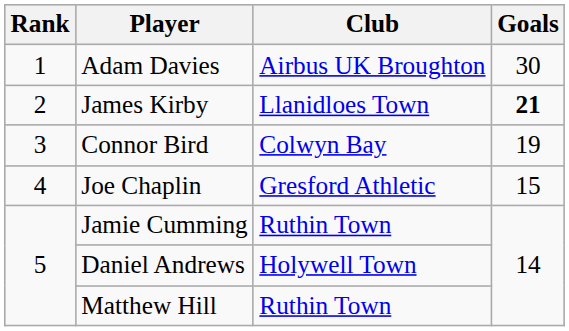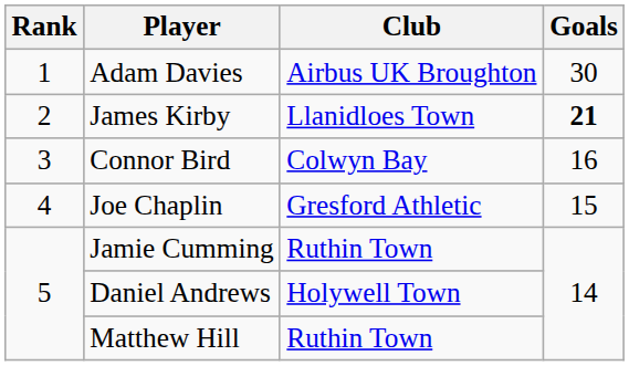 <table class="wikitable" style="text-align:center">
 <tr>
 <th>Rank</th>
 <th>Player</th>
 <th>Club</th>
 <th>Goals</th>
 </tr>
 <tr>
 <td>1</td>
 <td align="left"> Adam Davies</td>
 <td align="left"><a href='#'>Airbus UK Broughton</a></td>
 <td>30</td>
 </tr>
 <tr>
 <td>2</td>
 <td align="left"> James Kirby</td>
 <td align="left"><a href='#'>Llanidloes Town</a></td>
 <td><strong>21</strong></td>
 </tr>
 <tr>
 <td>3</td>
 <td align="left"> Connor Bird</td>
 <td align="left"><a href='#'>Colwyn Bay</a></td>
-<td>19</td>
+<td>16</td>
 </tr>
 <tr>
 <td>4</td>
 <td align="left"> Joe Chaplin</td>
 <td align="left"><a href='#'>Gresford Athletic</a></td>
 <td>15</td>
 </tr>
 <tr>
 <td rowspan="3">5</td>
 <td align="left"> Jamie Cumming</td>
 <td align="left"><a href='#'>Ruthin Town</a></td>
 <td rowspan="3">14</td>
 </tr>
 <tr>
 <td align="left"> Daniel Andrews</td>
 <td align="left"><a href='#'>Holywell Town</a></td>
 </tr>
 <tr>
 <td align="left"> Matthew Hill</td>
 <td align="left"><a href='#'>Ruthin Town</a></td>
 </tr>
 </table>
